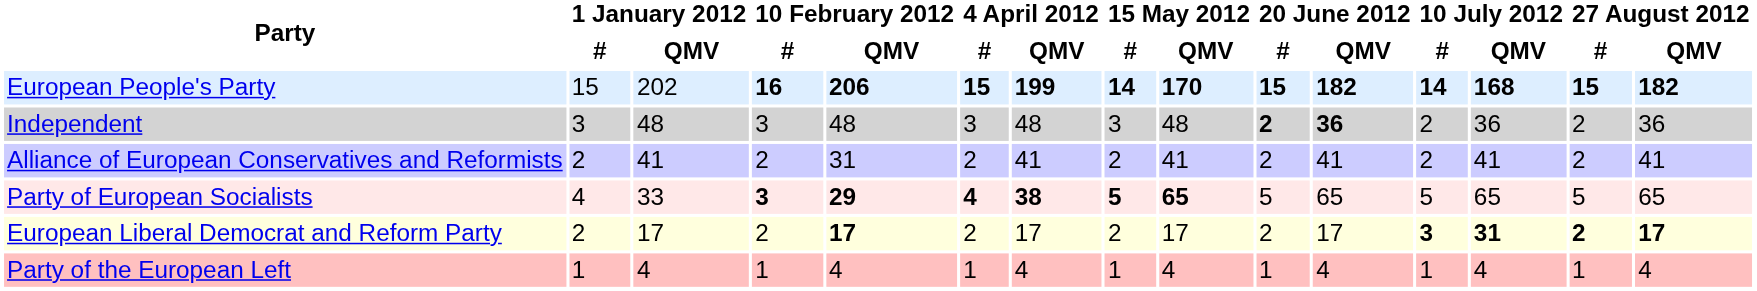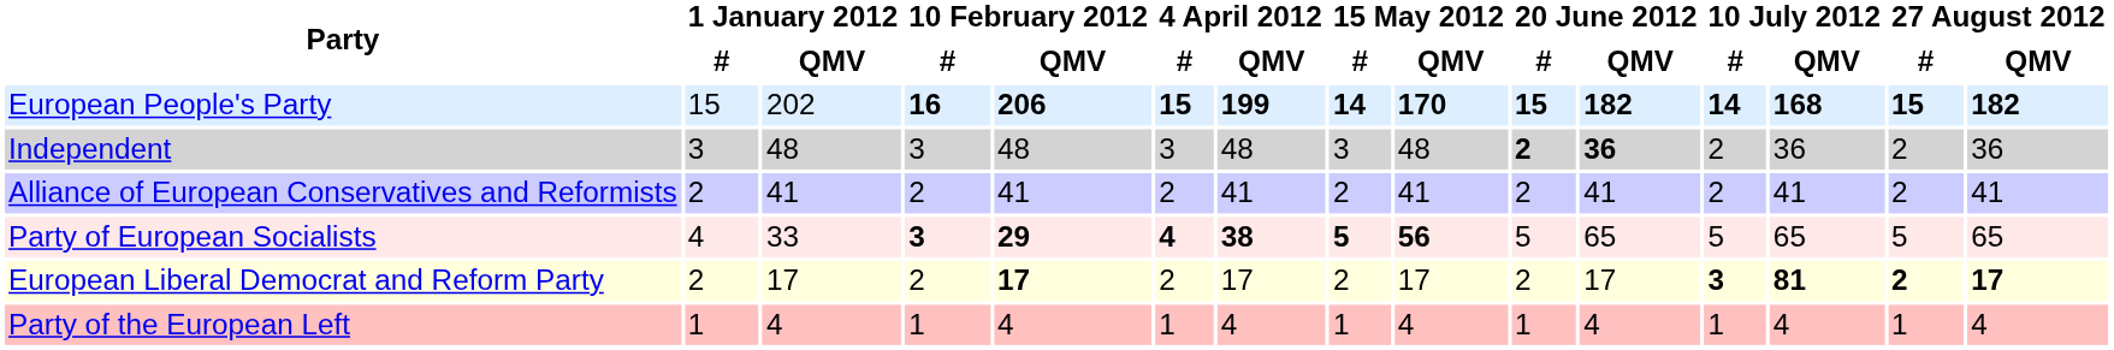 <table border=0 cellpadding=2 cellspacing=2>
 <tr ----bgcolor=lightgrey>
 <th rowspan=2>Party</th>
 <th colspan=2>1 January 2012</th>
 <th colspan=2>10 February 2012</th>
 <th colspan=2>4 April 2012</th>
 <th colspan=2>15 May 2012</th>
 <th colspan=2>20 June 2012</th>
 <th colspan=2>10 July 2012</th>
 <th colspan=2>27 August 2012</th>
 </tr>
 <tr ----bgcolor=lightgrey>
 <th>#</th>
 <th>QMV</th>
 <th>#</th>
 <th>QMV</th>
 <th>#</th>
 <th>QMV</th>
 <th>#</th>
 <th>QMV</th>
 <th>#</th>
 <th>QMV</th>
 <th>#</th>
 <th>QMV</th>
 <th>#</th>
 <th>QMV</th>
 </tr>
 <tr ---- bgcolor=#DDEEFF>
 <td><a href='#'>European People's Party</a></td>
 <td>15</td>
 <td>202</td>
 <td><strong>16</strong></td>
 <td><strong>206</strong></td>
 <td><strong>15</strong></td>
 <td><strong>199</strong></td>
 <td><strong>14</strong></td>
 <td><strong>170</strong></td>
 <td><strong>15</strong></td>
 <td><strong>182</strong></td>
 <td><strong>14</strong></td>
 <td><strong>168</strong></td>
 <td><strong>15</strong></td>
 <td><strong>182</strong></td>
 </tr>
 <tr ---- bgcolor=lightgrey>
 <td><a href='#'>Independent</a></td>
 <td>3</td>
 <td>48</td>
 <td>3</td>
 <td>48</td>
 <td>3</td>
 <td>48</td>
 <td>3</td>
 <td>48</td>
 <td><strong>2</strong></td>
 <td><strong>36</strong></td>
 <td>2</td>
 <td>36</td>
 <td>2</td>
 <td>36</td>
 </tr>
 <tr ---- bgcolor=#CCCCFF>
 <td><a href='#'>Alliance of European Conservatives and Reformists</a></td>
 <td>2</td>
 <td>41</td>
 <td>2</td>
-<td>31</td>
+<td>41</td>
 <td>2</td>
 <td>41</td>
 <td>2</td>
 <td>41</td>
 <td>2</td>
 <td>41</td>
 <td>2</td>
 <td>41</td>
 <td>2</td>
 <td>41</td>
 </tr>
 <tr ---- bgcolor=#FFE8E8>
 <td><a href='#'>Party of European Socialists</a></td>
 <td>4</td>
 <td>33</td>
 <td><strong>3</strong></td>
 <td><strong>29</strong></td>
 <td><strong>4</strong></td>
 <td><strong>38</strong></td>
 <td><strong>5</strong></td>
-<td><strong>65</strong></td>
+<td><strong>56</strong></td>
 <td>5</td>
 <td>65</td>
 <td>5</td>
 <td>65</td>
 <td>5</td>
 <td>65</td>
 </tr>
 <tr ---- bgcolor=#FFFFDD>
 <td><a href='#'>European Liberal Democrat and Reform Party</a></td>
 <td>2</td>
 <td>17</td>
 <td>2</td>
 <td><strong>17</strong></td>
 <td>2</td>
 <td>17</td>
 <td>2</td>
 <td>17</td>
 <td>2</td>
 <td>17</td>
 <td><strong>3</strong></td>
-<td><strong>31</strong></td>
+<td><strong>81</strong></td>
 <td><strong>2</strong></td>
 <td><strong>17</strong></td>
 </tr>
 <tr ---- bgcolor=#FFC0C0>
 <td><a href='#'>Party of the European Left</a></td>
 <td>1</td>
 <td>4</td>
 <td>1</td>
 <td>4</td>
 <td>1</td>
 <td>4</td>
 <td>1</td>
 <td>4</td>
 <td>1</td>
 <td>4</td>
 <td>1</td>
 <td>4</td>
 <td>1</td>
 <td>4</td>
 </tr>
 </table>
